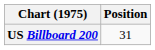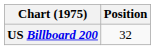 <table class="wikitable plainrowheaders" style="text-align:center">
 <tr>
 <th scope="col">Chart (1975)</th>
 <th scope="col">Position</th>
 </tr>
 <tr>
 <th scope="row">US <em><a href='#'>Billboard 200</a></em></th>
-<td>31</td>
+<td>32</td>
 </tr>
 </table>
